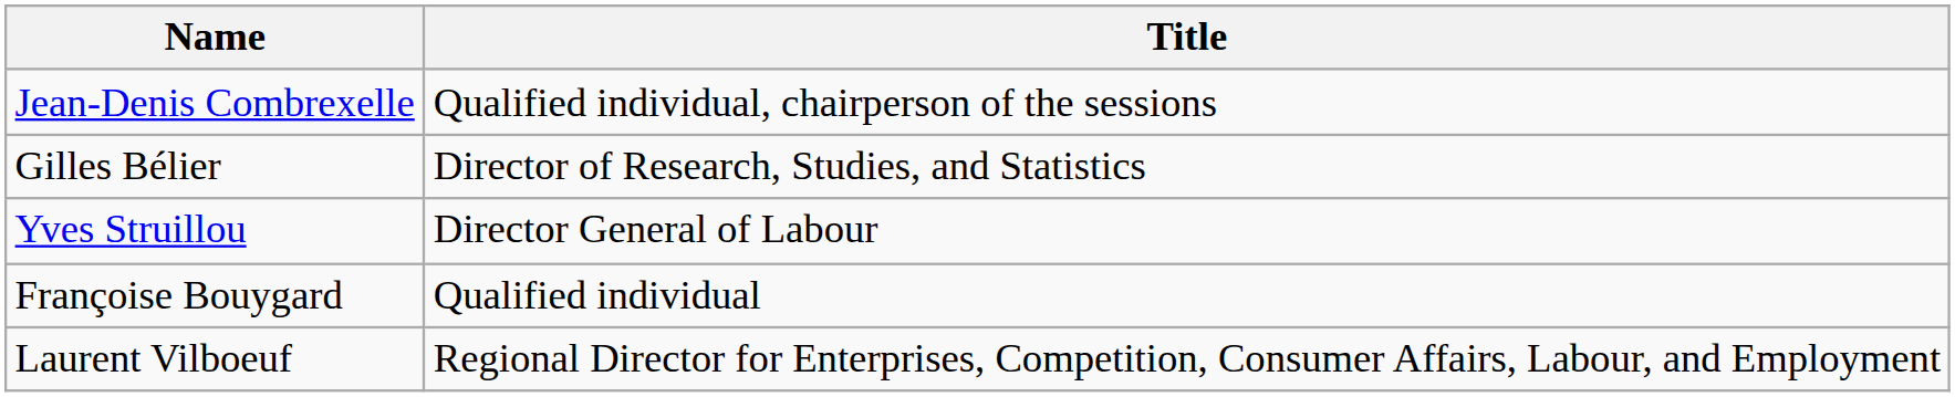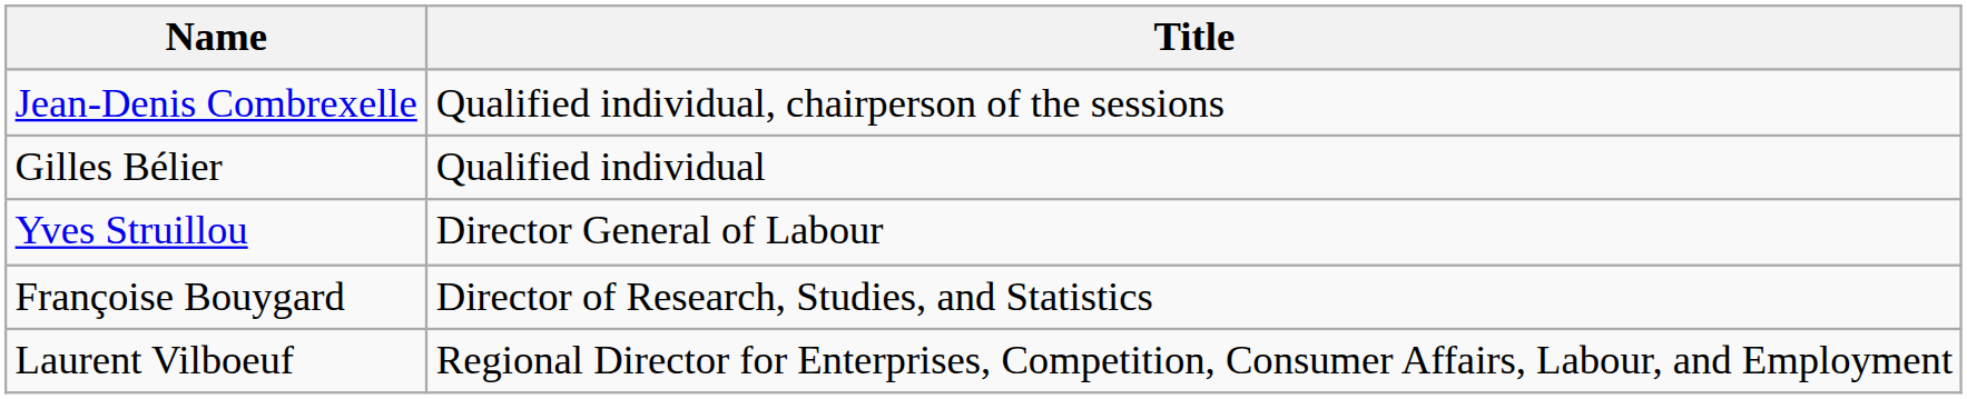 <table class="wikitable sortable">
 <tr>
 <th>Name</th>
 <th>Title</th>
 </tr>
 <tr>
 <td><a href='#'>Jean-Denis Combrexelle</a></td>
 <td>Qualified individual, chairperson of the sessions</td>
 </tr>
 <tr>
 <td>Gilles Bélier</td>
-<td>Director of Research, Studies, and Statistics</td>
+<td>Qualified individual</td>
 </tr>
 <tr>
 <td><a href='#'>Yves Struillou</a></td>
 <td>Director General of Labour</td>
 </tr>
 <tr>
 <td>Françoise Bouygard</td>
-<td>Qualified individual</td>
+<td>Director of Research, Studies, and Statistics</td>
 </tr>
 <tr>
 <td>Laurent Vilboeuf</td>
 <td>Regional Director for Enterprises, Competition, Consumer Affairs, Labour, and Employment</td>
 </tr>
 </table>
